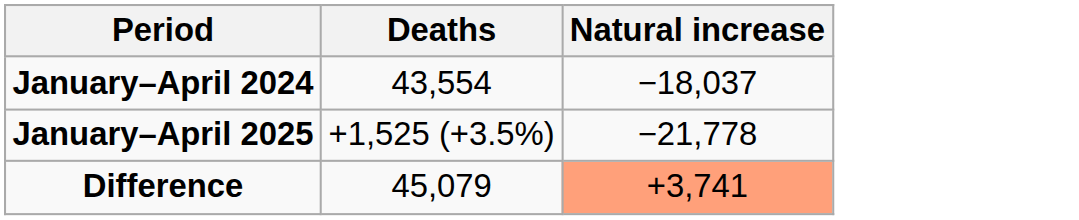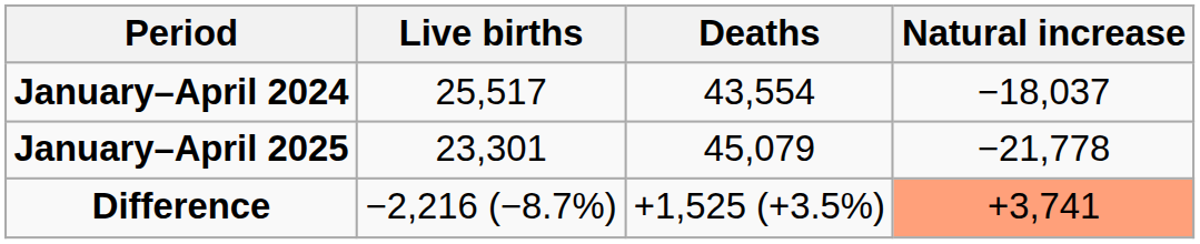 <table class="wikitable" style="text-align:center;">
 <tr>
 <th>Period</th>
+<th>Live births</th>
 <th>Deaths</th>
 <th>Natural increase</th>
 </tr>
 <tr>
 <td><strong>January–April 2024</strong></td>
+<td>25,517</td>
 <td>43,554</td>
 <td>−18,037</td>
 </tr>
 <tr>
 <td><strong>January–April 2025</strong></td>
-<td> +1,525 (+3.5%)</td>
+<td>23,301</td>
+<td>45,079</td>
 <td>−21,778</td>
 </tr>
 <tr>
 <td><strong>Difference</strong></td>
-<td>45,079</td>
+<td> −2,216 (−8.7%)</td>
+<td> +1,525 (+3.5%)</td>
 <td style="background: lightsalmon;"> +3,741</td>
 </tr>
 </table>
